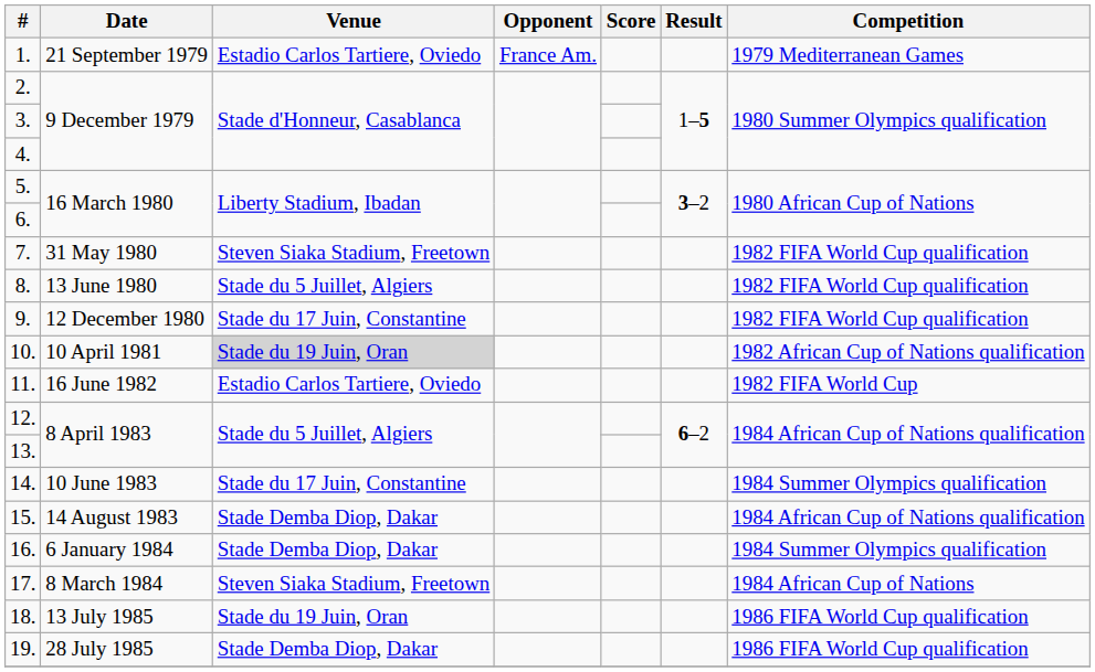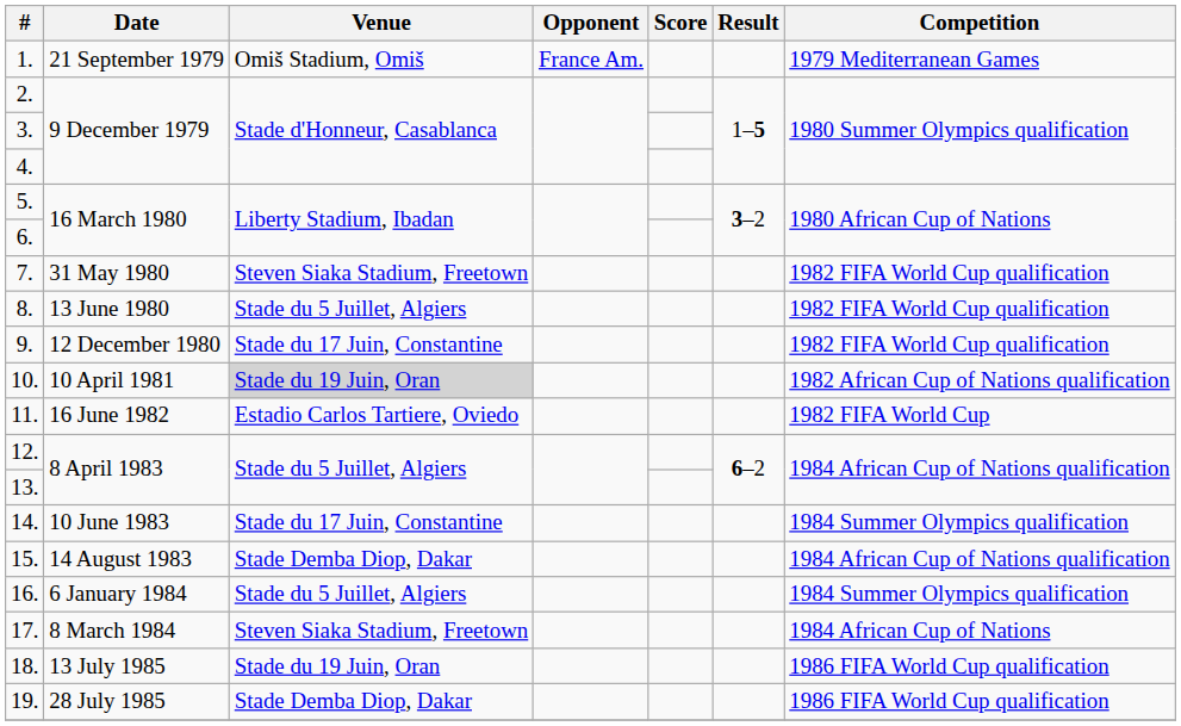 <table class="wikitable collapsible collapsed">
 <tr>
 <th>#</th>
 <th>Date</th>
 <th>Venue</th>
 <th>Opponent</th>
 <th>Score</th>
 <th>Result</th>
 <th>Competition</th>
 </tr>
 <tr>
 <td align=center>1.</td>
 <td>21 September 1979</td>
-<td><a href='#'>Estadio Carlos Tartiere</a>, <a href='#'>Oviedo</a></td>
+<td>Omiš Stadium, <a href='#'>Omiš</a></td>
 <td> <a href='#'>France Am.</a></td>
 <td></td>
 <td></td>
 <td><a href='#'>1979 Mediterranean Games</a></td>
 </tr>
 <tr>
 <td align=center>2.</td>
 <td rowspan=3>9 December 1979</td>
 <td rowspan=3><a href='#'>Stade d'Honneur</a>, <a href='#'>Casablanca</a></td>
 <td rowspan=3></td>
 <td></td>
 <td rowspan=3 style="text-align:center;">1–<strong>5</strong></td>
 <td rowspan=3><a href='#'>1980 Summer Olympics qualification</a></td>
 </tr>
 <tr>
 <td align=center>3.</td>
 <td></td>
 </tr>
 <tr>
 <td align=center>4.</td>
 <td></td>
 </tr>
 <tr>
 <td align=center>5.</td>
 <td rowspan=2>16 March 1980</td>
 <td rowspan=2><a href='#'>Liberty Stadium</a>, <a href='#'>Ibadan</a></td>
 <td rowspan=2></td>
 <td></td>
 <td rowspan=2 style="text-align:center;"><strong>3</strong>–2</td>
 <td rowspan=2><a href='#'>1980 African Cup of Nations</a></td>
 </tr>
 <tr>
 <td align=center>6.</td>
 <td></td>
 </tr>
 <tr>
 <td align=center>7.</td>
 <td>31 May 1980</td>
 <td><a href='#'>Steven Siaka Stadium</a>, <a href='#'>Freetown</a></td>
 <td></td>
 <td></td>
 <td></td>
 <td><a href='#'>1982 FIFA World Cup qualification</a></td>
 </tr>
 <tr>
 <td align=center>8.</td>
 <td>13 June 1980</td>
 <td><a href='#'>Stade du 5 Juillet</a>, <a href='#'>Algiers</a></td>
 <td></td>
 <td></td>
 <td></td>
 <td><a href='#'>1982 FIFA World Cup qualification</a></td>
 </tr>
 <tr>
 <td align=center>9.</td>
 <td>12 December 1980</td>
 <td><a href='#'>Stade du 17 Juin</a>, <a href='#'>Constantine</a></td>
 <td></td>
 <td></td>
 <td></td>
 <td><a href='#'>1982 FIFA World Cup qualification</a></td>
 </tr>
 <tr>
 <td align=center>10.</td>
 <td>10 April 1981</td>
 <td style="background: lightgrey;"><a href='#'>Stade du 19 Juin</a>, <a href='#'>Oran</a></td>
 <td></td>
 <td></td>
 <td></td>
 <td><a href='#'>1982 African Cup of Nations qualification</a></td>
 </tr>
 <tr>
 <td align=center>11.</td>
 <td>16 June 1982</td>
 <td><a href='#'>Estadio Carlos Tartiere</a>, <a href='#'>Oviedo</a></td>
 <td></td>
 <td></td>
 <td></td>
 <td><a href='#'>1982 FIFA World Cup</a></td>
 </tr>
 <tr>
 <td align=center>12.</td>
 <td rowspan=2>8 April 1983</td>
 <td rowspan=2><a href='#'>Stade du 5 Juillet</a>, <a href='#'>Algiers</a></td>
 <td rowspan=2></td>
 <td></td>
 <td rowspan=2 style="text-align:center;"><strong>6</strong>–2</td>
 <td rowspan=2><a href='#'>1984 African Cup of Nations qualification</a></td>
 </tr>
 <tr>
 <td align=center>13.</td>
 <td></td>
 </tr>
 <tr>
 <td align=center>14.</td>
 <td>10 June 1983</td>
 <td><a href='#'>Stade du 17 Juin</a>, <a href='#'>Constantine</a></td>
 <td></td>
 <td></td>
 <td></td>
 <td><a href='#'>1984 Summer Olympics qualification</a></td>
 </tr>
 <tr>
 <td align=center>15.</td>
 <td>14 August 1983</td>
 <td><a href='#'>Stade Demba Diop</a>, <a href='#'>Dakar</a></td>
 <td></td>
 <td></td>
 <td></td>
 <td><a href='#'>1984 African Cup of Nations qualification</a></td>
 </tr>
 <tr>
 <td align=center>16.</td>
 <td>6 January 1984</td>
-<td><a href='#'>Stade Demba Diop</a>, <a href='#'>Dakar</a></td>
+<td><a href='#'>Stade du 5 Juillet</a>, <a href='#'>Algiers</a></td>
 <td></td>
 <td></td>
 <td></td>
 <td><a href='#'>1984 Summer Olympics qualification</a></td>
 </tr>
 <tr>
 <td align=center>17.</td>
 <td>8 March 1984</td>
 <td><a href='#'>Steven Siaka Stadium</a>, <a href='#'>Freetown</a></td>
 <td></td>
 <td></td>
 <td></td>
 <td><a href='#'>1984 African Cup of Nations</a></td>
 </tr>
 <tr>
 <td align=center>18.</td>
 <td>13 July 1985</td>
 <td><a href='#'>Stade du 19 Juin</a>, <a href='#'>Oran</a></td>
 <td></td>
 <td></td>
 <td></td>
 <td><a href='#'>1986 FIFA World Cup qualification</a></td>
 </tr>
 <tr>
 <td align=center>19.</td>
 <td>28 July 1985</td>
 <td><a href='#'>Stade Demba Diop</a>, <a href='#'>Dakar</a></td>
 <td></td>
 <td></td>
 <td></td>
 <td><a href='#'>1986 FIFA World Cup qualification</a></td>
 </tr>
 <tr>
 </tr>
 </table>
